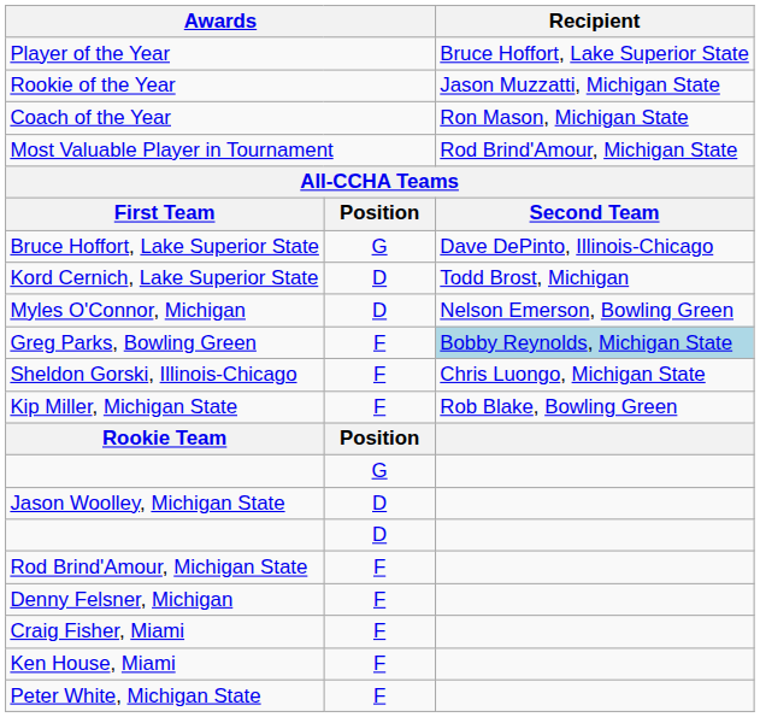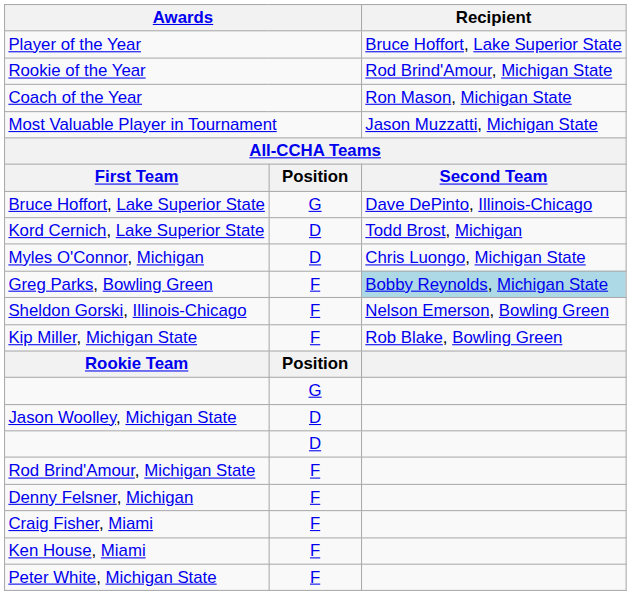 <table class="wikitable">
 <tr>
 <th colspan=2><a href='#'>Awards</a></th>
 <th>Recipient</th>
 </tr>
 <tr>
 <td colspan=2><a href='#'>Player of the Year</a></td>
 <td><a href='#'>Bruce Hoffort</a>, <a href='#'>Lake Superior State</a></td>
 </tr>
 <tr>
 <td colspan=2><a href='#'>Rookie of the Year</a></td>
-<td><a href='#'>Jason Muzzatti</a>, <a href='#'>Michigan State</a></td>
+<td><a href='#'>Rod Brind'Amour</a>, <a href='#'>Michigan State</a></td>
 </tr>
 <tr>
 <td colspan=2><a href='#'>Coach of the Year</a></td>
 <td><a href='#'>Ron Mason</a>, <a href='#'>Michigan State</a></td>
 </tr>
 <tr>
 <td colspan=2><a href='#'>Most Valuable Player in Tournament</a></td>
-<td><a href='#'>Rod Brind'Amour</a>, <a href='#'>Michigan State</a></td>
+<td><a href='#'>Jason Muzzatti</a>, <a href='#'>Michigan State</a></td>
 </tr>
 <tr>
 <th colspan=3><a href='#'>All-CCHA Teams</a></th>
 </tr>
 <tr>
 <th><a href='#'>First Team</a></th>
 <th>  Position  </th>
 <th><a href='#'>Second Team</a></th>
 </tr>
 <tr>
 <td><a href='#'>Bruce Hoffort</a>, <a href='#'>Lake Superior State</a></td>
 <td align=center><a href='#'>G</a></td>
 <td><a href='#'>Dave DePinto</a>, <a href='#'>Illinois-Chicago</a></td>
 </tr>
 <tr>
 <td><a href='#'>Kord Cernich</a>, <a href='#'>Lake Superior State</a></td>
 <td align=center><a href='#'>D</a></td>
 <td><a href='#'>Todd Brost</a>, <a href='#'>Michigan</a></td>
 </tr>
 <tr>
 <td><a href='#'>Myles O'Connor</a>, <a href='#'>Michigan</a></td>
 <td align=center><a href='#'>D</a></td>
-<td><a href='#'>Nelson Emerson</a>, <a href='#'>Bowling Green</a></td>
+<td><a href='#'>Chris Luongo</a>, <a href='#'>Michigan State</a></td>
 </tr>
 <tr>
 <td><a href='#'>Greg Parks</a>, <a href='#'>Bowling Green</a></td>
 <td align=center><a href='#'>F</a></td>
 <td style="background: lightblue;"><a href='#'>Bobby Reynolds</a>, <a href='#'>Michigan State</a></td>
 </tr>
 <tr>
 <td><a href='#'>Sheldon Gorski</a>, <a href='#'>Illinois-Chicago</a></td>
 <td align=center><a href='#'>F</a></td>
-<td><a href='#'>Chris Luongo</a>, <a href='#'>Michigan State</a></td>
+<td><a href='#'>Nelson Emerson</a>, <a href='#'>Bowling Green</a></td>
 </tr>
 <tr>
 <td><a href='#'>Kip Miller</a>, <a href='#'>Michigan State</a></td>
 <td align=center><a href='#'>F</a></td>
 <td><a href='#'>Rob Blake</a>, <a href='#'>Bowling Green</a></td>
 </tr>
 <tr>
 <th><a href='#'>Rookie Team</a></th>
 <th>  Position  </th>
 <th></th>
 </tr>
 <tr>
 <td></td>
 <td align=center><a href='#'>G</a></td>
 <td></td>
 </tr>
 <tr>
 <td><a href='#'>Jason Woolley</a>, <a href='#'>Michigan State</a></td>
 <td align=center><a href='#'>D</a></td>
 <td></td>
 </tr>
 <tr>
 <td></td>
 <td align=center><a href='#'>D</a></td>
 <td></td>
 </tr>
 <tr>
 <td><a href='#'>Rod Brind'Amour</a>, <a href='#'>Michigan State</a></td>
 <td align=center><a href='#'>F</a></td>
 <td></td>
 </tr>
 <tr>
 <td><a href='#'>Denny Felsner</a>, <a href='#'>Michigan</a></td>
 <td align=center><a href='#'>F</a></td>
 <td></td>
 </tr>
 <tr>
 <td><a href='#'>Craig Fisher</a>, <a href='#'>Miami</a></td>
 <td align=center><a href='#'>F</a></td>
 <td></td>
 </tr>
 <tr>
 <td><a href='#'>Ken House</a>, <a href='#'>Miami</a></td>
 <td align=center><a href='#'>F</a></td>
 <td></td>
 </tr>
 <tr>
 <td><a href='#'>Peter White</a>, <a href='#'>Michigan State</a></td>
 <td align=center><a href='#'>F</a></td>
 <td></td>
 </tr>
 </table>
